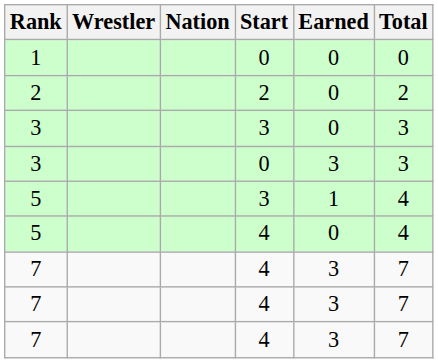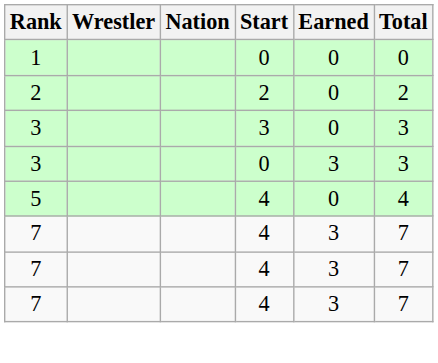 <table class="wikitable sortable" style="text-align:center;">
 <tr>
 <th>Rank</th>
 <th>Wrestler</th>
 <th>Nation</th>
 <th>Start</th>
 <th>Earned</th>
 <th>Total</th>
 </tr>
 <tr style="background:#cfc;">
 <td>1</td>
 <td align=left></td>
 <td align=left></td>
 <td>0</td>
 <td>0</td>
 <td>0</td>
 </tr>
 <tr style="background:#cfc;">
 <td>2</td>
 <td align=left></td>
 <td align=left></td>
 <td>2</td>
 <td>0</td>
 <td>2</td>
 </tr>
 <tr style="background:#cfc;">
 <td>3</td>
 <td align=left></td>
 <td align=left></td>
 <td>3</td>
 <td>0</td>
 <td>3</td>
 </tr>
 <tr style="background:#cfc;">
 <td>3</td>
 <td align=left></td>
 <td align=left></td>
 <td>0</td>
 <td>3</td>
 <td>3</td>
 </tr>
 <tr style="background:#cfc;">
 <td>5</td>
 <td align=left></td>
 <td align=left></td>
-<td>3</td>
-<td>1</td>
-<td>4</td>
-</tr>
-<tr style="background:#cfc;">
-<td>5</td>
-<td align=left></td>
-<td align=left></td>
 <td>4</td>
 <td>0</td>
 <td>4</td>
 </tr>
 <tr>
 <td>7</td>
 <td align=left></td>
 <td align=left></td>
 <td>4</td>
 <td>3</td>
 <td>7</td>
 </tr>
 <tr>
 <td>7</td>
 <td align=left></td>
 <td align=left></td>
 <td>4</td>
 <td>3</td>
 <td>7</td>
 </tr>
 <tr>
 <td>7</td>
 <td align=left></td>
 <td align=left></td>
 <td>4</td>
 <td>3</td>
 <td>7</td>
 </tr>
 </table>
